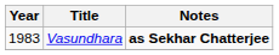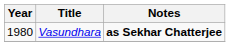 <table class="wikitable sortable">
 <tr>
 <th>Year</th>
 <th>Title</th>
 <th>Notes</th>
 </tr>
 <tr>
-<td>1983</td>
+<td>1980</td>
 <td><em><a href='#'>Vasundhara</a></em></td>
 <td><strong>as Sekhar Chatterjee</strong></td>
 </tr>
 <tr>
 </tr>
 </table>
